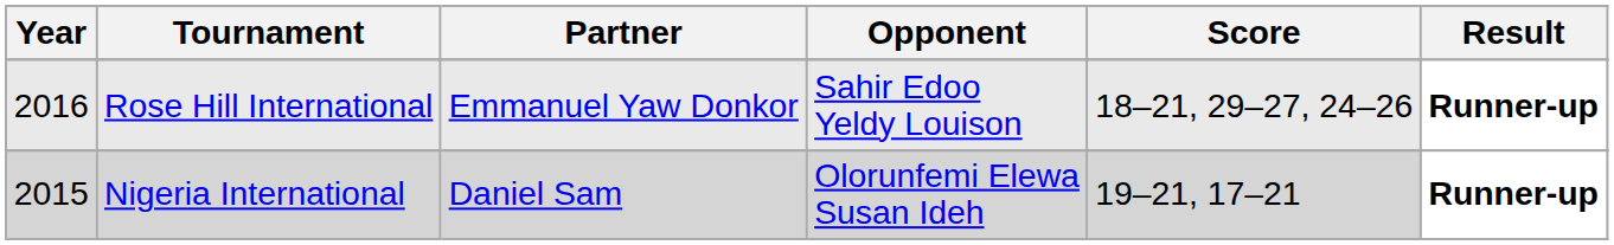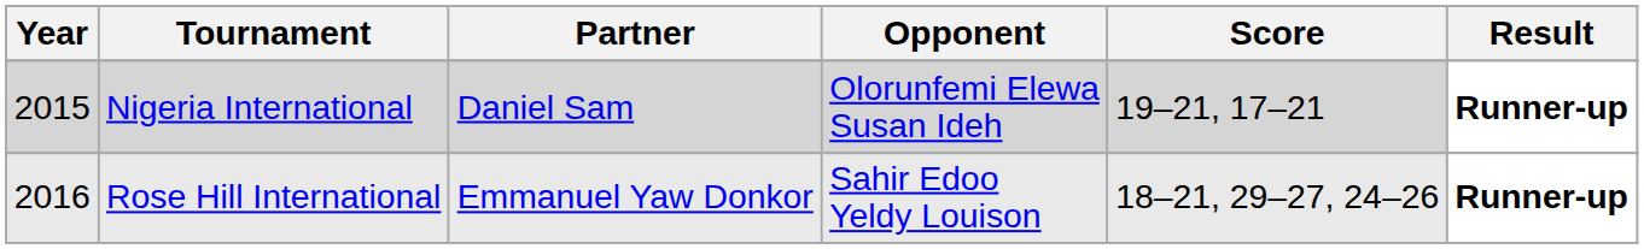 <table class="sortable wikitable" style="font-size: 90%;">
 <tr>
 <th>Year</th>
 <th>Tournament</th>
 <th>Partner</th>
 <th>Opponent</th>
 <th>Score</th>
 <th>Result</th>
 </tr>
 <tr>
 </tr>
+<tr style="background:#D5D5D5">
+<td align="center">2015</td>
+<td align="left"><a href='#'>Nigeria International</a></td>
+<td align="left"> <a href='#'>Daniel Sam</a></td>
+<td align="left"> <a href='#'>Olorunfemi Elewa</a><br> <a href='#'>Susan Ideh</a></td>
+<td align="left">19–21, 17–21</td>
+<td style="text-align:left; background:white"> <strong>Runner-up</strong></td>
+</tr>
+<tr>
+</tr>
 <tr style="background:#E9E9E9">
 <td align="center">2016</td>
 <td align="left"><a href='#'>Rose Hill International</a></td>
 <td align="left"> <a href='#'>Emmanuel Yaw Donkor</a></td>
 <td align="left"> <a href='#'>Sahir Edoo</a><br> <a href='#'>Yeldy Louison</a></td>
 <td align="left">18–21, 29–27, 24–26</td>
 <td style="text-align:left; background:white"> <strong>Runner-up</strong></td>
 </tr>
-<tr>
-</tr>
-<tr style="background:#D5D5D5">
-<td align="center">2015</td>
-<td align="left"><a href='#'>Nigeria International</a></td>
-<td align="left"> <a href='#'>Daniel Sam</a></td>
-<td align="left"> <a href='#'>Olorunfemi Elewa</a><br> <a href='#'>Susan Ideh</a></td>
-<td align="left">19–21, 17–21</td>
-<td style="text-align:left; background:white"> <strong>Runner-up</strong></td>
-</tr>
 </table>
